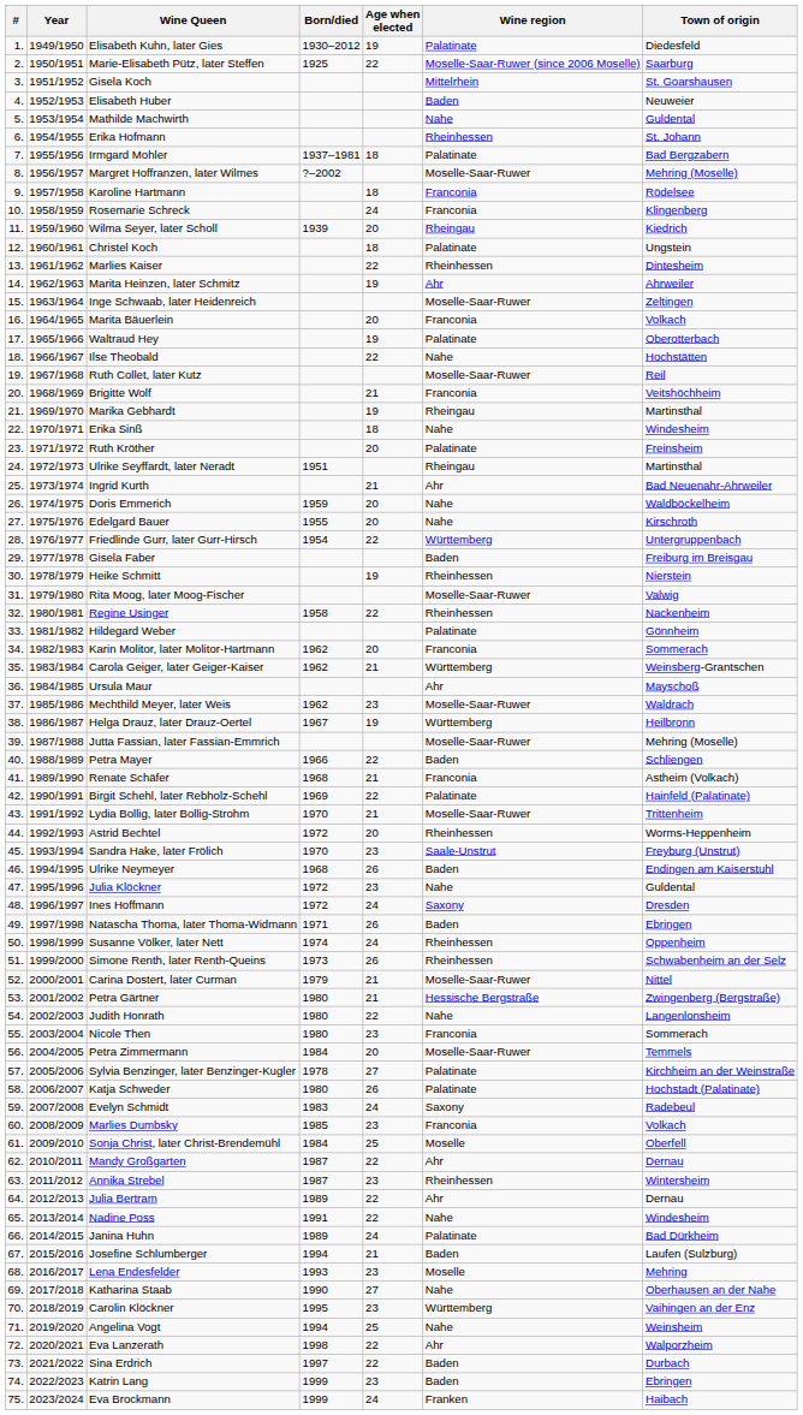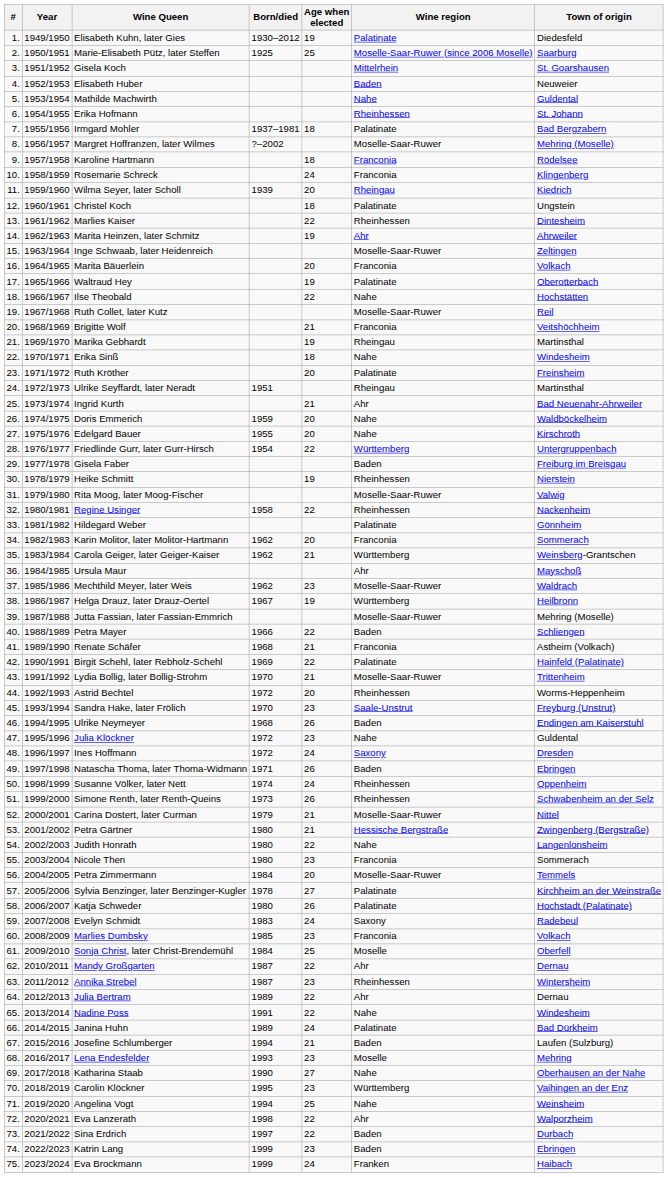 <table class="wikitable sortable">
 <tr class="hintergrundfarbe5">
 <th>#</th>
 <th>Year</th>
 <th>Wine Queen</th>
 <th>Born/died</th>
 <th>Age when<br>elected</th>
 <th>Wine region</th>
 <th>Town of origin</th>
 </tr>
 <tr>
 <td align="right">1.</td>
 <td>1949/1950</td>
 <td>Elisabeth Kuhn, later Gies</td>
 <td>1930–2012</td>
 <td>19</td>
 <td><a href='#'>Palatinate</a></td>
 <td>Diedesfeld</td>
 </tr>
 <tr>
 <td align="right">2.</td>
 <td>1950/1951</td>
 <td>Marie-Elisabeth Pütz, later Steffen</td>
 <td>1925</td>
-<td>22</td>
+<td>25</td>
 <td><a href='#'>Moselle-Saar-Ruwer (since 2006 Moselle)</a></td>
 <td><a href='#'>Saarburg</a></td>
 </tr>
 <tr>
 <td align="right">3.</td>
 <td>1951/1952</td>
 <td>Gisela Koch</td>
 <td></td>
 <td></td>
 <td><a href='#'>Mittelrhein</a></td>
 <td><a href='#'>St. Goarshausen</a></td>
 </tr>
 <tr>
 <td align="right">4.</td>
 <td>1952/1953</td>
 <td>Elisabeth Huber</td>
 <td></td>
 <td></td>
 <td><a href='#'>Baden</a></td>
 <td>Neuweier</td>
 </tr>
 <tr>
 <td align="right">5.</td>
 <td>1953/1954</td>
 <td>Mathilde Machwirth</td>
 <td></td>
 <td></td>
 <td><a href='#'>Nahe</a></td>
 <td><a href='#'>Guldental</a></td>
 </tr>
 <tr>
 <td align="right">6.</td>
 <td>1954/1955</td>
 <td>Erika Hofmann</td>
 <td></td>
 <td></td>
 <td><a href='#'>Rheinhessen</a></td>
 <td><a href='#'>St. Johann</a></td>
 </tr>
 <tr>
 <td align="right">7.</td>
 <td>1955/1956</td>
 <td>Irmgard Mohler</td>
 <td>1937–1981</td>
 <td>18</td>
 <td>Palatinate</td>
 <td><a href='#'>Bad Bergzabern</a></td>
 </tr>
 <tr>
 <td align="right">8.</td>
 <td>1956/1957</td>
 <td>Margret Hoffranzen, later Wilmes</td>
 <td>?–2002</td>
 <td></td>
 <td>Moselle-Saar-Ruwer</td>
 <td><a href='#'>Mehring (Moselle)</a></td>
 </tr>
 <tr>
 <td align="right">9.</td>
 <td>1957/1958</td>
 <td>Karoline Hartmann</td>
 <td></td>
 <td>18</td>
 <td><a href='#'>Franconia</a></td>
 <td><a href='#'>Rödelsee</a></td>
 </tr>
 <tr>
 <td align="right">10.</td>
 <td>1958/1959</td>
 <td>Rosemarie Schreck</td>
 <td></td>
 <td>24</td>
 <td>Franconia</td>
 <td><a href='#'>Klingenberg</a></td>
 </tr>
 <tr>
 <td align="right">11.</td>
 <td>1959/1960</td>
 <td>Wilma Seyer, later Scholl</td>
 <td>1939</td>
 <td>20</td>
 <td><a href='#'>Rheingau</a></td>
 <td><a href='#'>Kiedrich</a></td>
 </tr>
 <tr>
 <td align="right">12.</td>
 <td>1960/1961</td>
 <td>Christel Koch</td>
 <td></td>
 <td>18</td>
 <td>Palatinate</td>
 <td>Ungstein</td>
 </tr>
 <tr>
 <td align="right">13.</td>
 <td>1961/1962</td>
 <td>Marlies Kaiser</td>
 <td></td>
 <td>22</td>
 <td>Rheinhessen</td>
 <td><a href='#'>Dintesheim</a></td>
 </tr>
 <tr>
 <td align="right">14.</td>
 <td>1962/1963</td>
 <td>Marita Heinzen, later Schmitz</td>
 <td></td>
 <td>19</td>
 <td><a href='#'>Ahr</a></td>
 <td><a href='#'>Ahrweiler</a></td>
 </tr>
 <tr>
 <td align="right">15.</td>
 <td>1963/1964</td>
 <td>Inge Schwaab, later Heidenreich</td>
 <td></td>
 <td></td>
 <td>Moselle-Saar-Ruwer</td>
 <td><a href='#'>Zeltingen</a></td>
 </tr>
 <tr>
 <td align="right">16.</td>
 <td>1964/1965</td>
 <td>Marita Bäuerlein</td>
 <td></td>
 <td>20</td>
 <td>Franconia</td>
 <td><a href='#'>Volkach</a></td>
 </tr>
 <tr>
 <td align="right">17.</td>
 <td>1965/1966</td>
 <td>Waltraud Hey</td>
 <td></td>
 <td>19</td>
 <td>Palatinate</td>
 <td><a href='#'>Oberotterbach</a></td>
 </tr>
 <tr>
 <td align="right">18.</td>
 <td>1966/1967</td>
 <td>Ilse Theobald</td>
 <td></td>
 <td>22</td>
 <td>Nahe</td>
 <td><a href='#'>Hochstätten</a></td>
 </tr>
 <tr>
 <td align="right">19.</td>
 <td>1967/1968</td>
 <td>Ruth Collet, later Kutz</td>
 <td></td>
 <td></td>
 <td>Moselle-Saar-Ruwer</td>
 <td><a href='#'>Reil</a></td>
 </tr>
 <tr>
 <td align="right">20.</td>
 <td>1968/1969</td>
 <td>Brigitte Wolf</td>
 <td></td>
 <td>21</td>
 <td>Franconia</td>
 <td><a href='#'>Veitshöchheim</a></td>
 </tr>
 <tr>
 <td align="right">21.</td>
 <td>1969/1970</td>
 <td>Marika Gebhardt</td>
 <td></td>
 <td>19</td>
 <td>Rheingau</td>
 <td>Martinsthal</td>
 </tr>
 <tr>
 <td align="right">22.</td>
 <td>1970/1971</td>
 <td>Erika Sinß</td>
 <td></td>
 <td>18</td>
 <td>Nahe</td>
 <td><a href='#'>Windesheim</a></td>
 </tr>
 <tr>
 <td align="right">23.</td>
 <td>1971/1972</td>
 <td>Ruth Kröther</td>
 <td></td>
 <td>20</td>
 <td>Palatinate</td>
 <td><a href='#'>Freinsheim</a></td>
 </tr>
 <tr>
 <td align="right">24.</td>
 <td>1972/1973</td>
 <td>Ulrike Seyffardt, later Neradt</td>
 <td>1951</td>
 <td></td>
 <td>Rheingau</td>
 <td>Martinsthal</td>
 </tr>
 <tr>
 <td align="right">25.</td>
 <td>1973/1974</td>
 <td>Ingrid Kurth</td>
 <td></td>
 <td>21</td>
 <td>Ahr</td>
 <td><a href='#'>Bad Neuenahr-Ahrweiler</a></td>
 </tr>
 <tr>
 <td align="right">26.</td>
 <td>1974/1975</td>
 <td>Doris Emmerich</td>
 <td>1959</td>
 <td>20</td>
 <td>Nahe</td>
 <td><a href='#'>Waldböckelheim</a></td>
 </tr>
 <tr>
 <td align="right">27.</td>
 <td>1975/1976</td>
 <td>Edelgard Bauer</td>
 <td>1955</td>
 <td>20</td>
 <td>Nahe</td>
 <td><a href='#'>Kirschroth</a></td>
 </tr>
 <tr>
 <td align="right">28.</td>
 <td>1976/1977</td>
 <td>Friedlinde Gurr, later Gurr-Hirsch</td>
 <td>1954</td>
 <td>22</td>
 <td><a href='#'>Württemberg</a></td>
 <td><a href='#'>Untergruppenbach</a></td>
 </tr>
 <tr>
 <td align="right">29.</td>
 <td>1977/1978</td>
 <td>Gisela Faber</td>
 <td></td>
 <td></td>
 <td>Baden</td>
 <td><a href='#'>Freiburg im Breisgau</a></td>
 </tr>
 <tr>
 <td align="right">30.</td>
 <td>1978/1979</td>
 <td>Heike Schmitt</td>
 <td></td>
 <td>19</td>
 <td>Rheinhessen</td>
 <td><a href='#'>Nierstein</a></td>
 </tr>
 <tr>
 <td align="right">31.</td>
 <td>1979/1980</td>
 <td>Rita Moog, later Moog-Fischer</td>
 <td></td>
 <td></td>
 <td>Moselle-Saar-Ruwer</td>
 <td><a href='#'>Valwig</a></td>
 </tr>
 <tr>
 <td align="right">32.</td>
 <td>1980/1981</td>
 <td><a href='#'>Regine Usinger</a></td>
 <td>1958</td>
 <td>22</td>
 <td>Rheinhessen</td>
 <td><a href='#'>Nackenheim</a></td>
 </tr>
 <tr>
 <td align="right">33.</td>
 <td>1981/1982</td>
 <td>Hildegard Weber</td>
 <td></td>
 <td></td>
 <td>Palatinate</td>
 <td><a href='#'>Gönnheim</a></td>
 </tr>
 <tr>
 <td align="right">34.</td>
 <td>1982/1983</td>
 <td>Karin Molitor, later Molitor-Hartmann</td>
 <td>1962</td>
 <td>20</td>
 <td>Franconia</td>
 <td><a href='#'>Sommerach</a></td>
 </tr>
 <tr>
 <td align="right">35.</td>
 <td>1983/1984</td>
 <td>Carola Geiger, later Geiger-Kaiser</td>
 <td>1962</td>
 <td>21</td>
 <td>Württemberg</td>
 <td><a href='#'>Weinsberg</a>-Grantschen</td>
 </tr>
 <tr>
 <td align="right">36.</td>
 <td>1984/1985</td>
 <td>Ursula Maur</td>
 <td></td>
 <td></td>
 <td>Ahr</td>
 <td><a href='#'>Mayschoß</a></td>
 </tr>
 <tr>
 <td align="right">37.</td>
 <td>1985/1986</td>
 <td>Mechthild Meyer, later Weis</td>
 <td>1962</td>
 <td>23</td>
 <td>Moselle-Saar-Ruwer</td>
 <td><a href='#'>Waldrach</a></td>
 </tr>
 <tr>
 <td align="right">38.</td>
 <td>1986/1987</td>
 <td>Helga Drauz, later Drauz-Oertel</td>
 <td>1967</td>
 <td>19</td>
 <td>Württemberg</td>
 <td><a href='#'>Heilbronn</a></td>
 </tr>
 <tr>
 <td align="right">39.</td>
 <td>1987/1988</td>
 <td>Jutta Fassian, later Fassian-Emmrich</td>
 <td></td>
 <td></td>
 <td>Moselle-Saar-Ruwer</td>
 <td>Mehring (Moselle)</td>
 </tr>
 <tr>
 <td align="right">40.</td>
 <td>1988/1989</td>
 <td>Petra Mayer</td>
 <td>1966</td>
 <td>22</td>
 <td>Baden</td>
 <td><a href='#'>Schliengen</a></td>
 </tr>
 <tr>
 <td align="right">41.</td>
 <td>1989/1990</td>
 <td>Renate Schäfer</td>
 <td>1968</td>
 <td>21</td>
 <td>Franconia</td>
 <td>Astheim (Volkach)</td>
 </tr>
 <tr>
 <td align="right">42.</td>
 <td>1990/1991</td>
 <td>Birgit Schehl, later Rebholz-Schehl</td>
 <td>1969</td>
 <td>22</td>
 <td>Palatinate</td>
 <td><a href='#'>Hainfeld (Palatinate)</a></td>
 </tr>
 <tr>
 <td align="right">43.</td>
 <td>1991/1992</td>
 <td>Lydia Bollig, later Bollig-Strohm</td>
 <td>1970</td>
 <td>21</td>
 <td>Moselle-Saar-Ruwer</td>
 <td><a href='#'>Trittenheim</a></td>
 </tr>
 <tr>
 <td align="right">44.</td>
 <td>1992/1993</td>
 <td>Astrid Bechtel</td>
 <td>1972</td>
 <td>20</td>
 <td>Rheinhessen</td>
 <td>Worms-Heppenheim</td>
 </tr>
 <tr>
 <td align="right">45.</td>
 <td>1993/1994</td>
 <td>Sandra Hake, later Frölich</td>
 <td>1970</td>
 <td>23</td>
 <td><a href='#'>Saale-Unstrut</a></td>
 <td><a href='#'>Freyburg (Unstrut)</a></td>
 </tr>
 <tr>
 <td align="right">46.</td>
 <td>1994/1995</td>
 <td>Ulrike Neymeyer</td>
 <td>1968</td>
 <td>26</td>
 <td>Baden</td>
 <td><a href='#'>Endingen am Kaiserstuhl</a></td>
 </tr>
 <tr>
 <td align="right">47.</td>
 <td>1995/1996</td>
 <td><a href='#'>Julia Klöckner</a></td>
 <td>1972</td>
 <td>23</td>
 <td>Nahe</td>
 <td>Guldental</td>
 </tr>
 <tr>
 <td align="right">48.</td>
 <td>1996/1997</td>
 <td>Ines Hoffmann</td>
 <td>1972</td>
 <td>24</td>
 <td><a href='#'>Saxony</a></td>
 <td><a href='#'>Dresden</a></td>
 </tr>
 <tr>
 <td align="right">49.</td>
 <td>1997/1998</td>
 <td>Natascha Thoma, later Thoma-Widmann</td>
 <td>1971</td>
 <td>26</td>
 <td>Baden</td>
 <td><a href='#'>Ebringen</a></td>
 </tr>
 <tr>
 <td align="right">50.</td>
 <td>1998/1999</td>
 <td>Susanne Völker, later Nett</td>
 <td>1974</td>
 <td>24</td>
 <td>Rheinhessen</td>
 <td><a href='#'>Oppenheim</a></td>
 </tr>
 <tr>
 <td align="right">51.</td>
 <td>1999/2000</td>
 <td>Simone Renth, later Renth-Queins</td>
 <td>1973</td>
 <td>26</td>
 <td>Rheinhessen</td>
 <td><a href='#'>Schwabenheim an der Selz</a></td>
 </tr>
 <tr>
 <td align="right">52.</td>
 <td>2000/2001</td>
 <td>Carina Dostert, later Curman</td>
 <td>1979</td>
 <td>21</td>
 <td>Moselle-Saar-Ruwer</td>
 <td><a href='#'>Nittel</a></td>
 </tr>
 <tr>
 <td align="right">53.</td>
 <td>2001/2002</td>
 <td>Petra Gärtner</td>
 <td>1980</td>
 <td>21</td>
 <td><a href='#'>Hessische Bergstraße</a></td>
 <td><a href='#'>Zwingenberg (Bergstraße)</a></td>
 </tr>
 <tr>
 <td align="right">54.</td>
 <td>2002/2003</td>
 <td>Judith Honrath</td>
 <td>1980</td>
 <td>22</td>
 <td>Nahe</td>
 <td><a href='#'>Langenlonsheim</a></td>
 </tr>
 <tr>
 <td align="right">55.</td>
 <td>2003/2004</td>
 <td>Nicole Then</td>
 <td>1980</td>
 <td>23</td>
 <td>Franconia</td>
 <td>Sommerach</td>
 </tr>
 <tr>
 <td align="right">56.</td>
 <td>2004/2005</td>
 <td>Petra Zimmermann</td>
 <td>1984</td>
 <td>20</td>
 <td>Moselle-Saar-Ruwer</td>
 <td><a href='#'>Temmels</a></td>
 </tr>
 <tr>
 <td align="right">57.</td>
 <td>2005/2006</td>
 <td>Sylvia Benzinger, later Benzinger-Kugler</td>
 <td>1978</td>
 <td>27</td>
 <td>Palatinate</td>
 <td><a href='#'>Kirchheim an der Weinstraße</a></td>
 </tr>
 <tr>
 <td align="right">58.</td>
 <td>2006/2007</td>
 <td>Katja Schweder</td>
 <td>1980</td>
 <td>26</td>
 <td>Palatinate</td>
 <td><a href='#'>Hochstadt (Palatinate)</a></td>
 </tr>
 <tr>
 <td align="right">59.</td>
 <td>2007/2008</td>
 <td>Evelyn Schmidt</td>
 <td>1983</td>
 <td>24</td>
 <td>Saxony</td>
 <td><a href='#'>Radebeul</a></td>
 </tr>
 <tr>
 <td align="right">60.</td>
 <td>2008/2009</td>
 <td><a href='#'>Marlies Dumbsky</a></td>
 <td>1985</td>
 <td>23</td>
 <td>Franconia</td>
 <td><a href='#'>Volkach</a></td>
 </tr>
 <tr>
 <td align="right">61.</td>
 <td>2009/2010</td>
 <td><a href='#'>Sonja Christ</a>, later Christ-Brendemühl</td>
 <td>1984</td>
 <td>25</td>
 <td>Moselle</td>
 <td><a href='#'>Oberfell</a></td>
 </tr>
 <tr>
 <td align="right">62.</td>
 <td>2010/2011</td>
 <td><a href='#'>Mandy Großgarten</a></td>
 <td>1987</td>
 <td>22</td>
 <td>Ahr</td>
 <td><a href='#'>Dernau</a></td>
 </tr>
 <tr>
 <td align="right">63.</td>
 <td>2011/2012</td>
 <td><a href='#'>Annika Strebel</a></td>
 <td>1987</td>
 <td>23</td>
 <td>Rheinhessen</td>
 <td><a href='#'>Wintersheim</a></td>
 </tr>
 <tr>
 <td align="right">64.</td>
 <td>2012/2013</td>
 <td><a href='#'>Julia Bertram</a></td>
 <td>1989</td>
 <td>22</td>
 <td>Ahr</td>
 <td>Dernau</td>
 </tr>
 <tr>
 <td align="right">65.</td>
 <td>2013/2014</td>
 <td><a href='#'>Nadine Poss</a></td>
 <td>1991</td>
 <td>22</td>
 <td>Nahe</td>
 <td><a href='#'>Windesheim</a></td>
 </tr>
 <tr>
 <td align="right">66.</td>
 <td>2014/2015</td>
 <td>Janina Huhn</td>
 <td>1989</td>
 <td>24</td>
 <td>Palatinate</td>
 <td><a href='#'>Bad Dürkheim</a></td>
 </tr>
 <tr>
 <td align="right">67.</td>
 <td>2015/2016</td>
 <td>Josefine Schlumberger</td>
 <td>1994</td>
 <td>21</td>
 <td>Baden</td>
 <td>Laufen (Sulzburg)</td>
 </tr>
 <tr>
 <td align="right">68.</td>
 <td>2016/2017</td>
 <td><a href='#'>Lena Endesfelder</a></td>
 <td>1993</td>
 <td>23</td>
 <td>Moselle</td>
 <td><a href='#'>Mehring</a></td>
 </tr>
 <tr>
 <td align="right">69.</td>
 <td>2017/2018</td>
 <td>Katharina Staab</td>
 <td>1990</td>
 <td>27</td>
 <td>Nahe</td>
 <td><a href='#'>Oberhausen an der Nahe</a></td>
 </tr>
 <tr>
 <td>70.</td>
 <td>2018/2019</td>
 <td>Carolin Klöckner</td>
 <td>1995</td>
 <td>23</td>
 <td>Württemberg</td>
 <td><a href='#'>Vaihingen an der Enz</a></td>
 </tr>
 <tr>
 <td>71.</td>
 <td>2019/2020</td>
 <td>Angelina Vogt</td>
 <td>1994</td>
 <td>25</td>
 <td>Nahe</td>
 <td><a href='#'>Weinsheim</a></td>
 </tr>
 <tr>
 <td align="right">72.</td>
 <td>2020/2021</td>
 <td>Eva Lanzerath</td>
 <td>1998</td>
 <td>22</td>
 <td>Ahr</td>
 <td><a href='#'>Walporzheim</a></td>
 </tr>
 <tr>
 <td align="right">73.</td>
 <td>2021/2022</td>
 <td>Sina Erdrich</td>
 <td>1997</td>
 <td>22</td>
 <td>Baden</td>
 <td><a href='#'>Durbach</a></td>
 </tr>
 <tr>
 <td align="right">74.</td>
 <td>2022/2023</td>
 <td>Katrin Lang</td>
 <td>1999</td>
 <td>23</td>
 <td>Baden</td>
 <td><a href='#'>Ebringen</a></td>
 </tr>
 <tr>
 <td align="right">75.</td>
 <td>2023/2024</td>
 <td>Eva Brockmann</td>
 <td>1999</td>
 <td>24</td>
 <td>Franken</td>
 <td><a href='#'>Haibach</a></td>
 </tr>
 </table>
